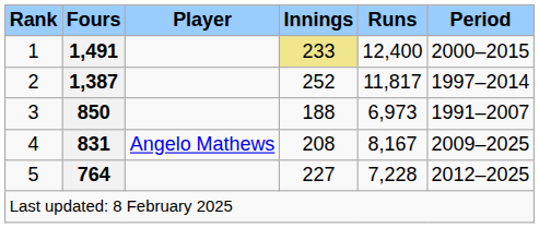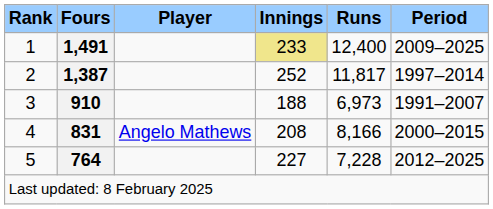 <table class="wikitable plainrowheaders sortable">
 <tr>
 <th scope=col style="background:#9cf;">Rank</th>
 <th scope=col style="background:#9cf;">Fours</th>
 <th scope=col style="background:#9cf;">Player</th>
 <th scope=col style="background:#9cf;">Innings</th>
 <th scope=col style="background:#9cf;">Runs</th>
 <th scope=col style="background:#9cf;">Period</th>
 </tr>
 <tr>
 <td style="text-align:center">1</td>
 <th scope=row style="text-align:center;">1,491</th>
 <td></td>
 <td style="background: khaki; text-align:center">233</td>
 <td style="text-align:center">12,400</td>
-<td>2000–2015</td>
+<td>2009–2025</td>
 </tr>
 <tr>
 <td style="text-align:center">2</td>
 <th scope=row style=text-align:center;>1,387</th>
 <td></td>
 <td style="text-align:center">252</td>
 <td style="text-align:center">11,817</td>
 <td>1997–2014</td>
 </tr>
 <tr>
 <td style="text-align:center">3</td>
-<th scope=row style=text-align:center;>850</th>
+<th scope=row style=text-align:center;>910</th>
 <td></td>
 <td style="text-align:center">188</td>
 <td style="text-align:center">6,973</td>
 <td>1991–2007</td>
 </tr>
 <tr>
 <td style="text-align:center">4</td>
 <th scope=row style=text-align:center;>831</th>
 <td><a href='#'>Angelo Mathews</a></td>
 <td style="text-align:center">208</td>
-<td style="text-align:center">8,167</td>
-<td>2009–2025</td>
+<td style="text-align:center">8,166</td>
+<td>2000–2015</td>
 </tr>
 <tr>
 <td style="text-align:center">5</td>
 <th scope=row style=text-align:center;>764</th>
 <td></td>
 <td style="text-align:center">227</td>
 <td style="text-align:center">7,228</td>
 <td>2012–2025</td>
 </tr>
 <tr class=sortbottom>
 <td colspan=6><small>Last updated: 8 February 2025</small></td>
 </tr>
 </table>
